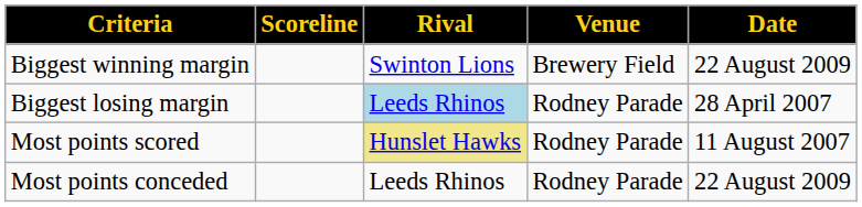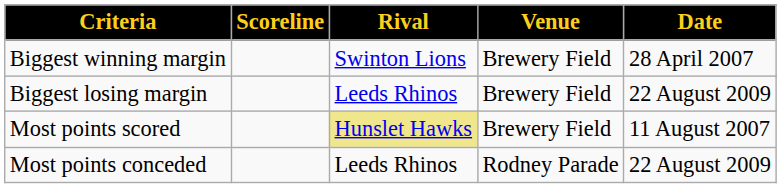 <table class="wikitable sortable" style="width: %;">
 <tr>
 <th style= "background:black; color:#FCCF1B">Criteria</th>
 <th style= "background:black; color:#FCCF1B">Scoreline</th>
 <th style= "background:black; color:#FCCF1B">Rival</th>
 <th style= "background:black; color:#FCCF1B">Venue</th>
 <th style= "background:black; color:#FCCF1B">Date</th>
 </tr>
 <tr>
 <td>Biggest winning margin</td>
 <td></td>
 <td><a href='#'>Swinton Lions</a></td>
 <td>Brewery Field</td>
-<td>22 August 2009</td>
+<td>28 April 2007</td>
 </tr>
 <tr>
 <td>Biggest losing margin</td>
 <td></td>
-<td style="background: lightblue;"><a href='#'>Leeds Rhinos</a></td>
-<td>Rodney Parade</td>
-<td>28 April 2007</td>
+<td><a href='#'>Leeds Rhinos</a></td>
+<td>Brewery Field</td>
+<td>22 August 2009</td>
 </tr>
 <tr>
 <td>Most points scored</td>
 <td></td>
 <td style="background: khaki;"><a href='#'>Hunslet Hawks</a></td>
-<td>Rodney Parade</td>
+<td>Brewery Field</td>
 <td>11 August 2007</td>
 </tr>
 <tr>
 <td>Most points conceded</td>
 <td></td>
 <td>Leeds Rhinos</td>
 <td>Rodney Parade</td>
 <td>22 August 2009</td>
 </tr>
 </table>
